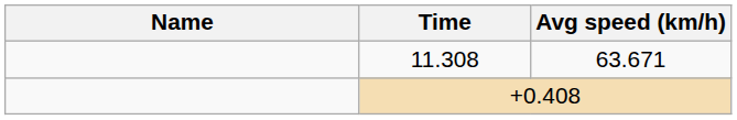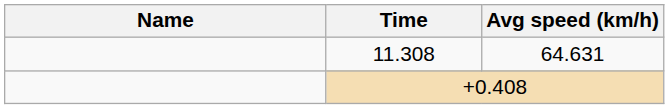 <table class="wikitable" style="text-align:center;">
 <tr>
 <th style="width:15em">Name</th>
 <th style="width:7em">Time</th>
 <th>Avg speed (km/h)</th>
 </tr>
 <tr>
 <td align=left></td>
 <td>11.308</td>
-<td>63.671</td>
+<td>64.631</td>
 </tr>
 <tr>
 <td align=left></td>
 <td bgcolor=wheat colspan=2>+0.408</td>
 </tr>
 </table>
